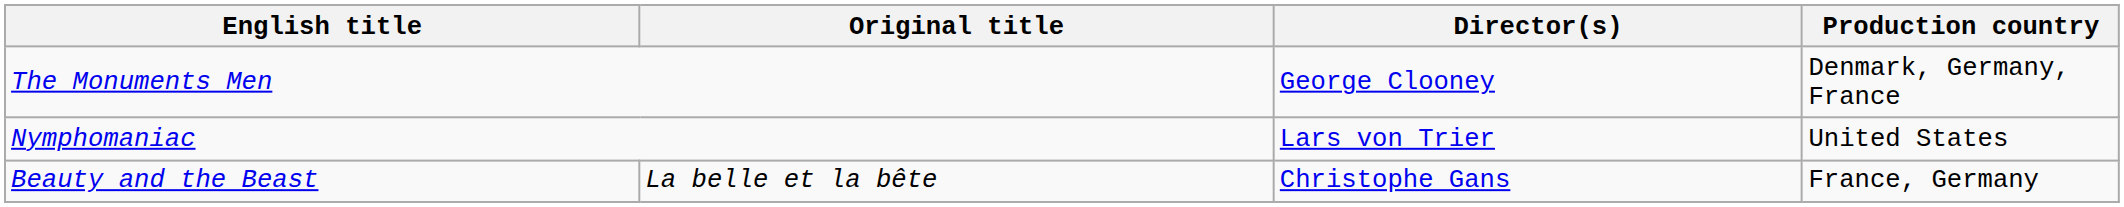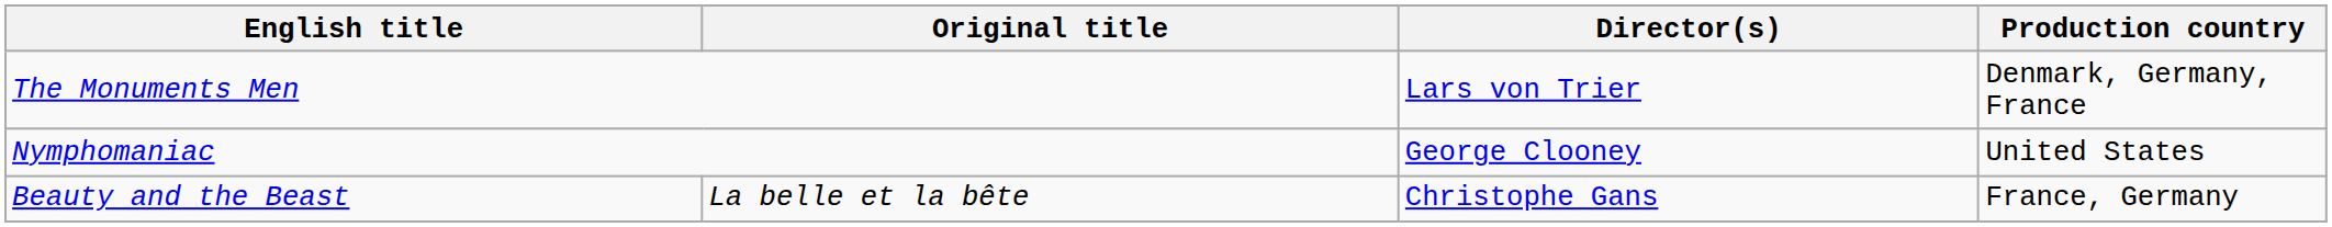 <table class="wikitable" width="85%" cellpadding="5">
 <tr>
 <th scope="col" width="30%">English title</th>
 <th scope="col" width="30%">Original title</th>
 <th scope="col" width="25%">Director(s)</th>
 <th scope="col" width="15%">Production country</th>
 </tr>
 <tr>
 <td colspan="2"><em><a href='#'>The Monuments Men</a></em></td>
-<td><a href='#'>George Clooney</a></td>
+<td><a href='#'>Lars von Trier</a></td>
 <td>Denmark, Germany, France</td>
 </tr>
 <tr>
 <td colspan="2"><em><a href='#'>Nymphomaniac</a></em></td>
-<td><a href='#'>Lars von Trier</a></td>
+<td><a href='#'>George Clooney</a></td>
 <td>United States</td>
 </tr>
 <tr>
 <td><em><a href='#'>Beauty and the Beast</a></em></td>
 <td><em>La belle et la bête</em></td>
 <td><a href='#'>Christophe Gans</a></td>
 <td>France, Germany</td>
 </tr>
 </table>
